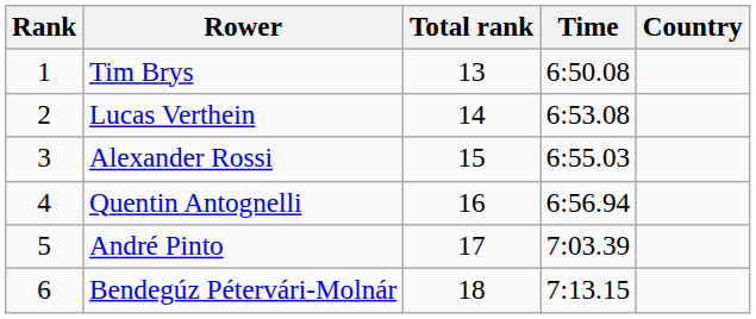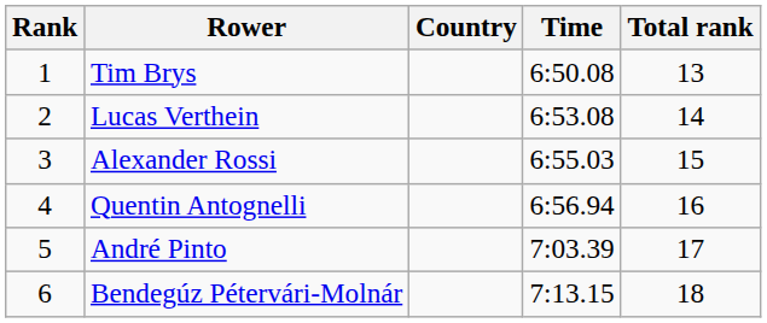 <table class="wikitable" style="text-align:center">
 <tr>
 <th>Rank</th>
 <th>Rower</th>
+<th>Country</th>
+<th>Time</th>
 <th>Total rank</th>
-<th>Time</th>
-<th>Country</th>
 </tr>
 <tr>
 <td>1</td>
 <td align="left"><a href='#'>Tim Brys</a></td>
+<td align="left"></td>
+<td>6:50.08</td>
 <td>13</td>
-<td>6:50.08</td>
-<td align="left"></td>
 </tr>
 <tr>
 <td>2</td>
 <td align="left"><a href='#'>Lucas Verthein</a></td>
+<td align="left"></td>
+<td>6:53.08</td>
 <td>14</td>
-<td>6:53.08</td>
-<td align="left"></td>
 </tr>
 <tr>
 <td>3</td>
 <td align="left"><a href='#'>Alexander Rossi</a></td>
+<td align="left"></td>
+<td>6:55.03</td>
 <td>15</td>
-<td>6:55.03</td>
-<td align="left"></td>
 </tr>
 <tr>
 <td>4</td>
 <td align="left"><a href='#'>Quentin Antognelli</a></td>
+<td align="left"></td>
+<td>6:56.94</td>
 <td>16</td>
-<td>6:56.94</td>
-<td align="left"></td>
 </tr>
 <tr>
 <td>5</td>
 <td align="left"><a href='#'>André Pinto</a></td>
+<td align="left"></td>
+<td>7:03.39</td>
 <td>17</td>
-<td>7:03.39</td>
-<td align="left"></td>
 </tr>
 <tr>
 <td>6</td>
 <td align="left"><a href='#'>Bendegúz Pétervári-Molnár</a></td>
+<td align="left"></td>
+<td>7:13.15</td>
 <td>18</td>
-<td>7:13.15</td>
-<td align="left"></td>
 </tr>
 </table>
